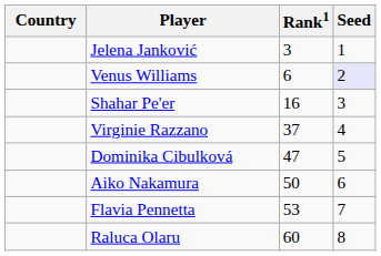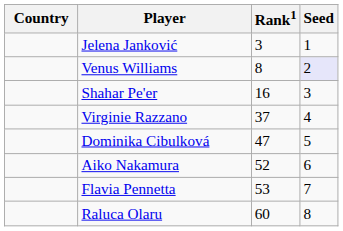 <table class="wikitable">
 <tr>
 <th width="70">Country</th>
 <th width="175">Player</th>
 <th>Rank<sup>1</sup></th>
 <th>Seed</th>
 </tr>
 <tr>
 <td></td>
 <td><a href='#'>Jelena Janković</a></td>
 <td>3</td>
 <td>1</td>
 </tr>
 <tr>
 <td></td>
 <td><a href='#'>Venus Williams</a></td>
-<td>6</td>
+<td>8</td>
 <td style="background: lavender;">2</td>
 </tr>
 <tr>
 <td></td>
 <td><a href='#'>Shahar Pe'er</a></td>
 <td>16</td>
 <td>3</td>
 </tr>
 <tr>
 <td></td>
 <td><a href='#'>Virginie Razzano</a></td>
 <td>37</td>
 <td>4</td>
 </tr>
 <tr>
 <td></td>
 <td><a href='#'>Dominika Cibulková</a></td>
 <td>47</td>
 <td>5</td>
 </tr>
 <tr>
 <td></td>
 <td><a href='#'>Aiko Nakamura</a></td>
-<td>50</td>
+<td>52</td>
 <td>6</td>
 </tr>
 <tr>
 <td></td>
 <td><a href='#'>Flavia Pennetta</a></td>
 <td>53</td>
 <td>7</td>
 </tr>
 <tr>
 <td></td>
 <td><a href='#'>Raluca Olaru</a></td>
 <td>60</td>
 <td>8</td>
 </tr>
 </table>
